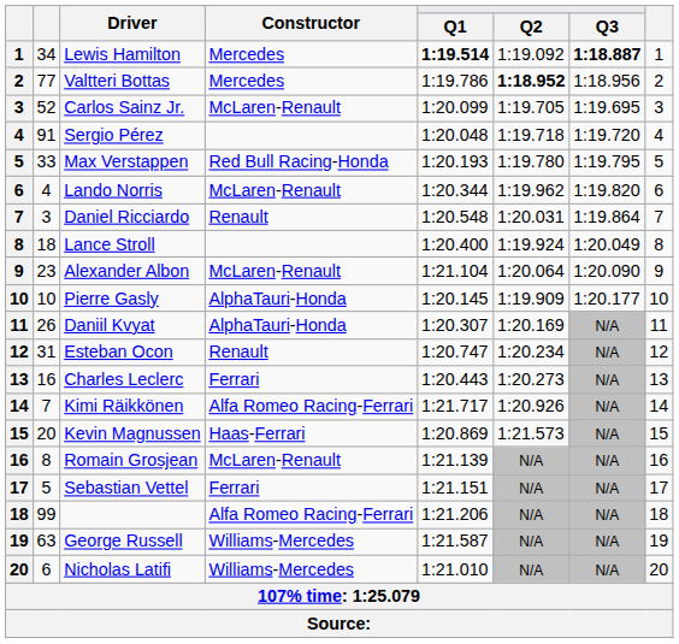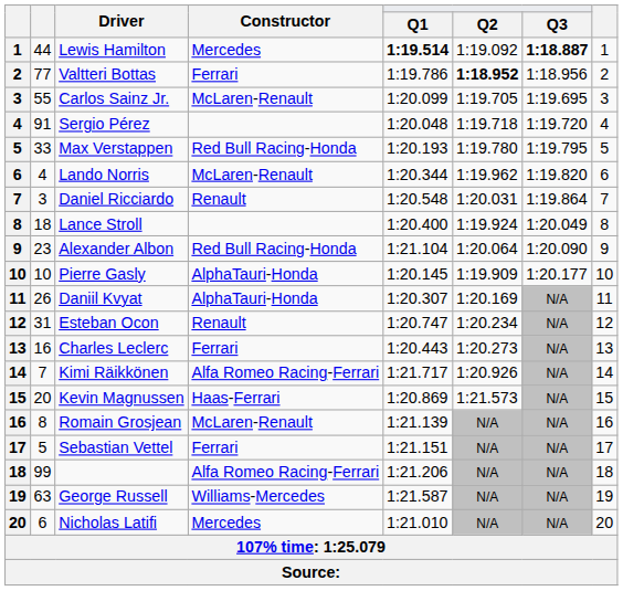 <table class="wikitable sortable" style="font-size: 85%;">
 <tr>
 <th rowspan="2"></th>
 <th rowspan="2"></th>
 <th rowspan="2">Driver</th>
 <th rowspan="2">Constructor</th>
 <th colspan="3" style="background:#eaecf0; text-align:center;"></th>
 <th rowspan="2"></th>
 </tr>
 <tr>
 <th scope="col">Q1</th>
 <th scope="col">Q2</th>
 <th scope="col">Q3</th>
 </tr>
 <tr>
 <th scope="row">1</th>
-<td align="center">34</td>
+<td align="center">44</td>
 <td data-sort-value="ham"> <a href='#'>Lewis Hamilton</a></td>
 <td><a href='#'>Mercedes</a></td>
 <td><strong>1:19.514</strong></td>
 <td>1:19.092</td>
 <td><strong>1:18.887</strong></td>
 <td align="center">1</td>
 </tr>
 <tr>
 <th scope="row">2</th>
 <td align="center">77</td>
 <td data-sort-value="bot"> <a href='#'>Valtteri Bottas</a></td>
-<td><a href='#'>Mercedes</a></td>
+<td><a href='#'>Ferrari</a></td>
 <td>1:19.786</td>
 <td><strong>1:18.952</strong></td>
 <td>1:18.956</td>
 <td align="center">2</td>
 </tr>
 <tr>
 <th scope="row">3</th>
-<td align="center">52</td>
+<td align="center">55</td>
 <td data-sort-value="sai"> <a href='#'>Carlos Sainz Jr.</a></td>
 <td><a href='#'>McLaren</a>-<a href='#'>Renault</a></td>
 <td>1:20.099</td>
 <td>1:19.705</td>
 <td>1:19.695</td>
 <td align="center">3</td>
 </tr>
 <tr>
 <th scope="row">4</th>
 <td align="center">91</td>
 <td data-sort-value="per"> <a href='#'>Sergio Pérez</a></td>
 <td></td>
 <td>1:20.048</td>
 <td>1:19.718</td>
 <td>1:19.720</td>
 <td align="center">4</td>
 </tr>
 <tr>
 <th scope="row">5</th>
 <td align="center">33</td>
 <td data-sort-value="ver"> <a href='#'>Max Verstappen</a></td>
 <td><a href='#'>Red Bull Racing</a>-<a href='#'>Honda</a></td>
 <td>1:20.193</td>
 <td>1:19.780</td>
 <td>1:19.795</td>
 <td align="center">5</td>
 </tr>
 <tr>
 <th scope="row">6</th>
 <td align="center">4</td>
 <td data-sort-value="nor"> <a href='#'>Lando Norris</a></td>
 <td><a href='#'>McLaren</a>-<a href='#'>Renault</a></td>
 <td>1:20.344</td>
 <td>1:19.962</td>
 <td>1:19.820</td>
 <td align="center">6</td>
 </tr>
 <tr>
 <th scope="row">7</th>
 <td align="center">3</td>
 <td data-sort-value="ric"> <a href='#'>Daniel Ricciardo</a></td>
 <td><a href='#'>Renault</a></td>
 <td>1:20.548</td>
 <td>1:20.031</td>
 <td>1:19.864</td>
 <td align="center">7</td>
 </tr>
 <tr>
 <th scope="row">8</th>
 <td align="center">18</td>
 <td data-sort-value="str"> <a href='#'>Lance Stroll</a></td>
 <td></td>
 <td>1:20.400</td>
 <td>1:19.924</td>
 <td>1:20.049</td>
 <td align="center">8</td>
 </tr>
 <tr>
 <th scope="row">9</th>
 <td align="center">23</td>
 <td data-sort-value="alb"> <a href='#'>Alexander Albon</a></td>
-<td><a href='#'>McLaren</a>-<a href='#'>Renault</a></td>
+<td><a href='#'>Red Bull Racing</a>-<a href='#'>Honda</a></td>
 <td>1:21.104</td>
 <td>1:20.064</td>
 <td>1:20.090</td>
 <td align="center">9</td>
 </tr>
 <tr>
 <th scope="row">10</th>
 <td align="center">10</td>
 <td data-sort-value="gas"> <a href='#'>Pierre Gasly</a></td>
 <td><a href='#'>AlphaTauri</a>-<a href='#'>Honda</a></td>
 <td>1:20.145</td>
 <td>1:19.909</td>
 <td>1:20.177</td>
 <td align="center">10</td>
 </tr>
 <tr>
 <th scope="row">11</th>
 <td align="center">26</td>
 <td data-sort-value="kvy"> <a href='#'>Daniil Kvyat</a></td>
 <td><a href='#'>AlphaTauri</a>-<a href='#'>Honda</a></td>
 <td>1:20.307</td>
 <td>1:20.169</td>
 <td style="background: silver" align="center" data-sort-value="11"><small>N/A</small></td>
 <td align="center">11</td>
 </tr>
 <tr>
 <th scope="row">12</th>
 <td align="center">31</td>
 <td data-sort-value="oco"> <a href='#'>Esteban Ocon</a></td>
 <td><a href='#'>Renault</a></td>
 <td>1:20.747</td>
 <td>1:20.234</td>
 <td style="background: silver" align="center" data-sort-value="12"><small>N/A</small></td>
 <td align="center">12</td>
 </tr>
 <tr>
 <th scope="row">13</th>
 <td align="center">16</td>
 <td data-sort-value="lec"> <a href='#'>Charles Leclerc</a></td>
 <td><a href='#'>Ferrari</a></td>
 <td>1:20.443</td>
 <td>1:20.273</td>
 <td style="background: silver" align="center" data-sort-value="13"><small>N/A</small></td>
 <td align="center">13</td>
 </tr>
 <tr>
 <th scope="row">14</th>
 <td align="center">7</td>
 <td data-sort-value="rai"> <a href='#'>Kimi Räikkönen</a></td>
 <td><a href='#'>Alfa Romeo Racing</a>-<a href='#'>Ferrari</a></td>
 <td>1:21.717</td>
 <td>1:20.926</td>
 <td style="background: silver" align="center" data-sort-value="14"><small>N/A</small></td>
 <td align="center">14</td>
 </tr>
 <tr>
 <th scope="row">15</th>
 <td align="center">20</td>
 <td data-sort-value="mag"> <a href='#'>Kevin Magnussen</a></td>
 <td><a href='#'>Haas</a>-<a href='#'>Ferrari</a></td>
 <td>1:20.869</td>
 <td>1:21.573</td>
 <td style="background: silver" align="center" data-sort-value="15"><small>N/A</small></td>
 <td align="center">15</td>
 </tr>
 <tr>
 <th scope="row">16</th>
 <td align="center">8</td>
 <td data-sort-value="gro"> <a href='#'>Romain Grosjean</a></td>
 <td><a href='#'>McLaren</a>-<a href='#'>Renault</a></td>
 <td>1:21.139</td>
 <td style="background: silver" align="center" data-sort-value="16"><small>N/A</small></td>
 <td style="background: silver" align="center" data-sort-value="16"><small>N/A</small></td>
 <td align="center">16</td>
 </tr>
 <tr>
 <th scope="row">17</th>
 <td align="center">5</td>
 <td data-sort-value="vet"> <a href='#'>Sebastian Vettel</a></td>
 <td><a href='#'>Ferrari</a></td>
 <td>1:21.151</td>
 <td style="background: silver" align="center" data-sort-value="17"><small>N/A</small></td>
 <td style="background: silver" align="center" data-sort-value="17"><small>N/A</small></td>
 <td align="center">17</td>
 </tr>
 <tr>
 <th scope="row">18</th>
 <td align="center">99</td>
 <td data-sort-value="gio"></td>
 <td><a href='#'>Alfa Romeo Racing</a>-<a href='#'>Ferrari</a></td>
 <td>1:21.206</td>
 <td style="background: silver" align="center" data-sort-value="18"><small>N/A</small></td>
 <td style="background: silver" align="center" data-sort-value="18"><small>N/A</small></td>
 <td align="center">18</td>
 </tr>
 <tr>
 <th scope="row">19</th>
 <td align="center">63</td>
 <td data-sort-value="rus"> <a href='#'>George Russell</a></td>
 <td><a href='#'>Williams</a>-<a href='#'>Mercedes</a></td>
 <td>1:21.587</td>
 <td style="background: silver" align="center" data-sort-value="19"><small>N/A</small></td>
 <td style="background: silver" align="center" data-sort-value="19"><small>N/A</small></td>
 <td align="center">19</td>
 </tr>
 <tr>
 <th scope="row">20</th>
 <td align="center">6</td>
 <td data-sort-value="lat"> <a href='#'>Nicholas Latifi</a></td>
-<td><a href='#'>Williams</a>-<a href='#'>Mercedes</a></td>
+<td><a href='#'>Mercedes</a></td>
 <td>1:21.010</td>
 <td style="background: silver" align="center" data-sort-value="20"><small>N/A</small></td>
 <td style="background: silver" align="center" data-sort-value="20"><small>N/A</small></td>
 <td align="center">20</td>
 </tr>
 <tr>
 <th colspan="8"><a href='#'>107% time</a>: 1:25.079</th>
 </tr>
 <tr>
 <th colspan="8">Source:</th>
 </tr>
 <tr>
 </tr>
 </table>
